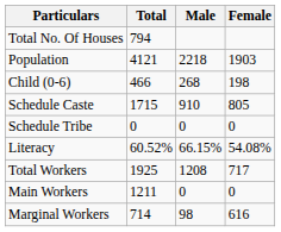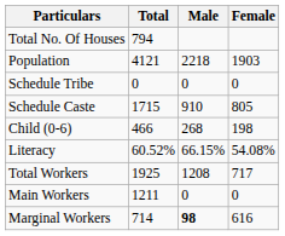 <table class="wikitable">
 <tr>
 <th>Particulars</th>
 <th>Total</th>
 <th>Male</th>
 <th>Female</th>
 </tr>
 <tr>
 <td>Total No. Of Houses</td>
 <td>794</td>
 <td></td>
 <td></td>
 </tr>
 <tr>
 <td>Population</td>
 <td>4121</td>
 <td>2218</td>
 <td>1903</td>
 </tr>
 <tr>
-<td>Child (0-6)</td>
-<td>466</td>
-<td>268</td>
-<td>198</td>
+<td>Schedule Tribe</td>
+<td>0</td>
+<td>0</td>
+<td>0</td>
 </tr>
 <tr>
 <td>Schedule Caste</td>
 <td>1715</td>
 <td>910</td>
 <td>805</td>
 </tr>
 <tr>
-<td>Schedule Tribe</td>
-<td>0</td>
-<td>0</td>
-<td>0</td>
+<td>Child (0-6)</td>
+<td>466</td>
+<td>268</td>
+<td>198</td>
 </tr>
 <tr>
 <td>Literacy</td>
 <td>60.52%</td>
 <td>66.15%</td>
 <td>54.08%</td>
 </tr>
 <tr>
 <td>Total Workers</td>
 <td>1925</td>
 <td>1208</td>
 <td>717</td>
 </tr>
 <tr>
 <td>Main Workers</td>
 <td>1211</td>
 <td>0</td>
 <td>0</td>
 </tr>
 <tr>
 <td>Marginal Workers</td>
 <td>714</td>
-<td>98</td>
+<td><strong>98</strong></td>
 <td>616</td>
 </tr>
 </table>
